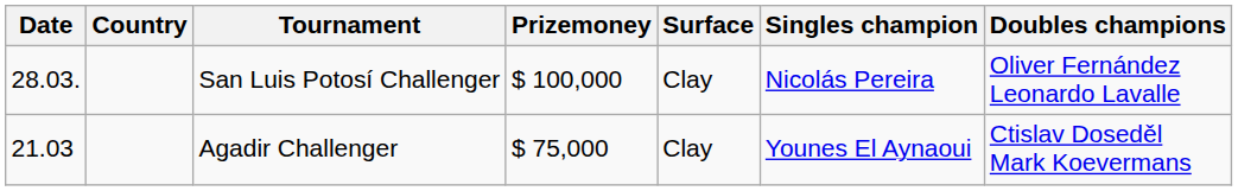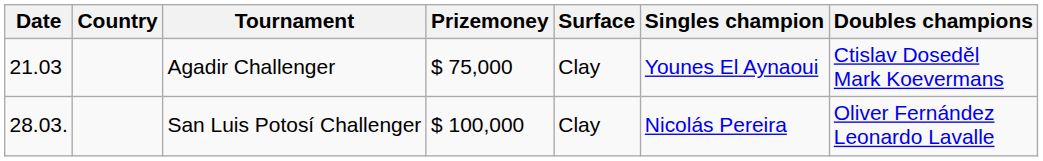 <table class="sortable wikitable" style=font-size:97%>
 <tr>
 <th>Date</th>
 <th>Country</th>
 <th>Tournament</th>
 <th>Prizemoney</th>
 <th>Surface</th>
 <th>Singles champion</th>
 <th>Doubles champions</th>
 </tr>
 <tr>
+<td>21.03</td>
+<td></td>
+<td>Agadir Challenger</td>
+<td>$ 75,000</td>
+<td>Clay</td>
+<td> <a href='#'>Younes El Aynaoui</a></td>
+<td> <a href='#'>Ctislav Doseděl</a><br> <a href='#'>Mark Koevermans</a></td>
+</tr>
+<tr>
 <td>28.03.</td>
 <td></td>
 <td>San Luis Potosí Challenger</td>
 <td>$ 100,000</td>
 <td>Clay</td>
 <td> <a href='#'>Nicolás Pereira</a></td>
 <td> <a href='#'>Oliver Fernández</a><br> <a href='#'>Leonardo Lavalle</a></td>
 </tr>
-<tr>
-<td>21.03</td>
-<td></td>
-<td>Agadir Challenger</td>
-<td>$ 75,000</td>
-<td>Clay</td>
-<td> <a href='#'>Younes El Aynaoui</a></td>
-<td> <a href='#'>Ctislav Doseděl</a><br> <a href='#'>Mark Koevermans</a></td>
-</tr>
 </table>
